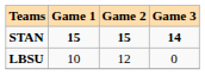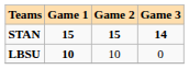 <table class="wikitable" align=right>
 <tr bgcolor=#ffdead align=center>
 <td colspan=1><strong>Teams</strong></td>
 <td colspan=1><strong>Game 1</strong></td>
 <td colspan=1><strong>Game 2</strong></td>
 <td colspan=1><strong>Game 3</strong></td>
 </tr>
 <tr>
 <td><strong>STAN</strong></td>
 <td align=center><strong>15</strong></td>
 <td align=center><strong>15</strong></td>
 <td align=center><strong>14</strong></td>
 </tr>
 <tr>
 <td><strong>LBSU</strong></td>
+<td align=center><strong>10</strong></td>
 <td align=center>10</td>
-<td align=center>12</td>
 <td align=center>0</td>
 </tr>
 <tr>
 </tr>
 </table>
